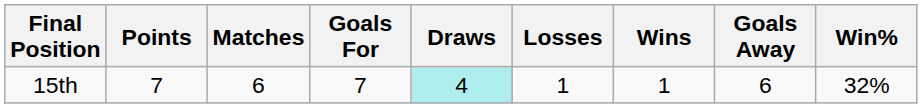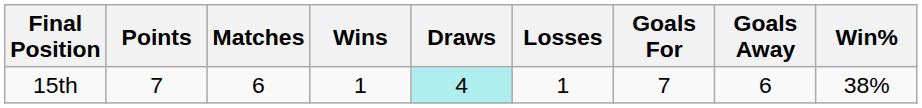 <table class="wikitable" style="font-size: 95%; text-align: center;">
 <tr>
 <th width=60>Final Position</th>
 <th width=60>Points</th>
 <th width=60>Matches</th>
-<th width=60>Goals For</th>
+<th width=60>Wins</th>
 <th width=60>Draws</th>
 <th width=60>Losses</th>
-<th width=60>Wins</th>
+<th width=60>Goals For</th>
 <th width=60>Goals Away</th>
 <th width=60>Win%</th>
 </tr>
 <tr>
 <td>15th</td>
 <td>7</td>
 <td>6</td>
-<td>7</td>
+<td>1</td>
 <td style="background: paleturquoise;">4</td>
 <td>1</td>
-<td>1</td>
+<td>7</td>
 <td>6</td>
-<td>32%</td>
+<td>38%</td>
 </tr>
 </table>
